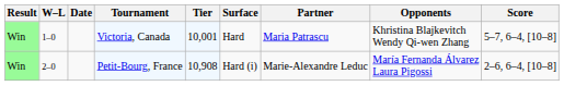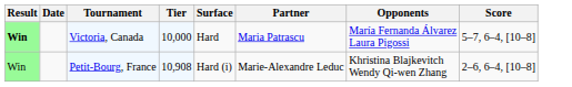 <table class="sortable wikitable">
 <tr>
 <th>Result</th>
-<th class="unsortable">W–L</th>
 <th>Date</th>
 <th>Tournament</th>
 <th>Tier</th>
 <th>Surface</th>
 <th>Partner</th>
 <th>Opponents</th>
 <th class="unsortable">Score</th>
 </tr>
 <tr>
-<td style="background:#98fb98;">Win</td>
-<td><small>1–0</small></td>
+<td style="background:#98fb98;"><strong>Win</strong></td>
 <td></td>
 <td style="background:#f0f8ff;"><a href='#'>Victoria</a>, Canada</td>
-<td style="background:#f0f8ff;">10,001</td>
+<td style="background:#f0f8ff;">10,000</td>
 <td>Hard</td>
 <td> <a href='#'>Maria Patrascu</a></td>
-<td> Khristina Blajkevitch <br>  Wendy Qi-wen Zhang</td>
+<td> <a href='#'>María Fernanda Álvarez</a> <br>  <a href='#'>Laura Pigossi</a></td>
 <td>5–7, 6–4, [10–8]</td>
 </tr>
 <tr>
 <td style="background:#98fb98;">Win</td>
-<td><small>2–0</small></td>
 <td></td>
 <td style="background:#f0f8ff;"><a href='#'>Petit-Bourg</a>, France</td>
 <td style="background:#f0f8ff;">10,908</td>
 <td>Hard (i)</td>
 <td> Marie-Alexandre Leduc</td>
-<td> <a href='#'>María Fernanda Álvarez</a> <br>  <a href='#'>Laura Pigossi</a></td>
+<td> Khristina Blajkevitch <br>  Wendy Qi-wen Zhang</td>
 <td>2–6, 6–4, [10–8]</td>
 </tr>
 </table>
